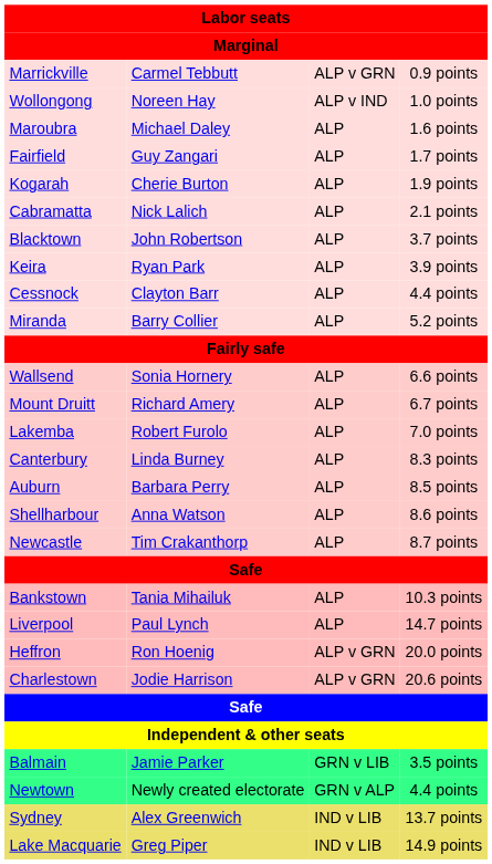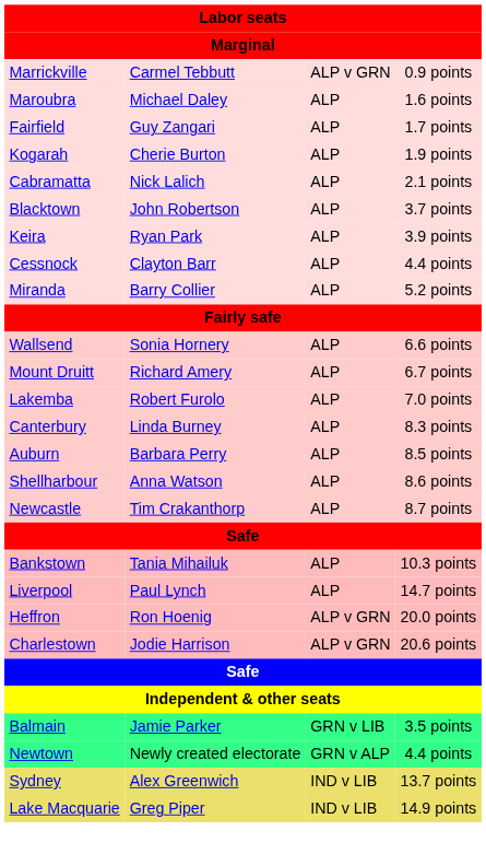 <table class="toccolours" cellpadding="5" cellspacing="0" style="float:left; margin-right:.5em; margin-top:.4em; font-size:90 points;">
 <tr>
 <td colspan="4" style="text-align:center; background:RED;"><span><strong>Labor seats</strong></span></td>
 </tr>
 <tr>
 <td colspan="4" style="text-align:center; background:red;"><span><strong>Marginal</strong></span></td>
 </tr>
 <tr>
 <td style="text-align:left; background:#fdd;"><a href='#'>Marrickville</a></td>
 <td style="text-align:left; background:#fdd;"><a href='#'>Carmel Tebbutt</a></td>
 <td style="text-align:left; background:#fdd;">ALP v GRN</td>
 <td style="text-align:center; background:#fdd;">0.9 points</td>
-</tr>
-<tr>
-<td style="text-align:left; background:#fdd;"><a href='#'>Wollongong</a></td>
-<td style="text-align:left; background:#fdd;"><a href='#'>Noreen Hay</a></td>
-<td style="text-align:left; background:#fdd;">ALP v IND</td>
-<td style="text-align:center; background:#fdd;">1.0 points</td>
 </tr>
 <tr>
 <td style="text-align:left; background:#fdd;"><a href='#'>Maroubra</a></td>
 <td style="text-align:left; background:#fdd;"><a href='#'>Michael Daley</a></td>
 <td style="text-align:left; background:#fdd;">ALP</td>
 <td style="text-align:center; background:#fdd;">1.6 points</td>
 </tr>
 <tr>
 <td style="text-align:left; background:#fdd;"><a href='#'>Fairfield</a></td>
 <td style="text-align:left; background:#fdd;"><a href='#'>Guy Zangari</a></td>
 <td style="text-align:left; background:#fdd;">ALP</td>
 <td style="text-align:center; background:#fdd;">1.7 points</td>
 </tr>
 <tr>
 <td style="text-align:left; background:#fdd;"><a href='#'>Kogarah</a></td>
 <td style="text-align:left; background:#fdd;"><a href='#'>Cherie Burton</a></td>
 <td style="text-align:left; background:#fdd;">ALP</td>
 <td style="text-align:center; background:#fdd;">1.9 points</td>
 </tr>
 <tr>
 <td style="text-align:left; background:#fdd;"><a href='#'>Cabramatta</a></td>
 <td style="text-align:left; background:#fdd;"><a href='#'>Nick Lalich</a></td>
 <td style="text-align:left; background:#fdd;">ALP</td>
 <td style="text-align:center; background:#fdd;">2.1 points</td>
 </tr>
 <tr>
 <td style="text-align:left; background:#fdd;"><a href='#'>Blacktown</a></td>
 <td style="text-align:left; background:#fdd;"><a href='#'>John Robertson</a></td>
 <td style="text-align:left; background:#fdd;">ALP</td>
 <td style="text-align:center; background:#fdd;">3.7 points</td>
 </tr>
 <tr>
 <td style="text-align:left; background:#fdd;"><a href='#'>Keira</a></td>
 <td style="text-align:left; background:#fdd;"><a href='#'>Ryan Park</a></td>
 <td style="text-align:left; background:#fdd;">ALP</td>
 <td style="text-align:center; background:#fdd;">3.9 points</td>
 </tr>
 <tr>
 <td style="text-align:left; background:#fdd;"><a href='#'>Cessnock</a></td>
 <td style="text-align:left; background:#fdd;"><a href='#'>Clayton Barr</a></td>
 <td style="text-align:left; background:#fdd;">ALP</td>
 <td style="text-align:center; background:#fdd;">4.4 points</td>
 </tr>
 <tr>
 <td style="text-align:left; background:#fdd;"><a href='#'>Miranda</a></td>
 <td style="text-align:left; background:#fdd;"><a href='#'>Barry Collier</a></td>
 <td style="text-align:left; background:#fdd;">ALP</td>
 <td style="text-align:center; background:#fdd;">5.2 points</td>
 </tr>
 <tr>
 <td colspan="4" style="text-align:center; background:red;"><span><strong>Fairly safe</strong></span></td>
 </tr>
 <tr>
 <td style="text-align:left; background:#fcc;"><a href='#'>Wallsend</a></td>
 <td style="text-align:left; background:#fcc;"><a href='#'>Sonia Hornery</a></td>
 <td style="text-align:left; background:#fcc;">ALP</td>
 <td style="text-align:center; background:#fcc;">6.6 points</td>
 </tr>
 <tr>
 <td style="text-align:left; background:#fcc;"><a href='#'>Mount Druitt</a></td>
 <td style="text-align:left; background:#fcc;"><a href='#'>Richard Amery</a></td>
 <td style="text-align:left; background:#fcc;">ALP</td>
 <td style="text-align:center; background:#fcc;">6.7 points</td>
 </tr>
 <tr>
 <td style="text-align:left; background:#fcc;"><a href='#'>Lakemba</a></td>
 <td style="text-align:left; background:#fcc;"><a href='#'>Robert Furolo</a></td>
 <td style="text-align:left; background:#fcc;">ALP</td>
 <td style="text-align:center; background:#fcc;">7.0 points</td>
 </tr>
 <tr>
 <td style="text-align:left; background:#fcc;"><a href='#'>Canterbury</a></td>
 <td style="text-align:left; background:#fcc;"><a href='#'>Linda Burney</a></td>
 <td style="text-align:left; background:#fcc;">ALP</td>
 <td style="text-align:center; background:#fcc;">8.3 points</td>
 </tr>
 <tr>
 <td style="text-align:left; background:#fcc;"><a href='#'>Auburn</a></td>
 <td style="text-align:left; background:#fcc;"><a href='#'>Barbara Perry</a></td>
 <td style="text-align:left; background:#fcc;">ALP</td>
 <td style="text-align:center; background:#fcc;">8.5 points</td>
 </tr>
 <tr>
 <td style="text-align:left; background:#fcc;"><a href='#'>Shellharbour</a></td>
 <td style="text-align:left; background:#fcc;"><a href='#'>Anna Watson</a></td>
 <td style="text-align:left; background:#fcc;">ALP</td>
 <td style="text-align:center; background:#fcc;">8.6 points</td>
 </tr>
 <tr>
 <td style="text-align:left; background:#fcc;"><a href='#'>Newcastle</a></td>
 <td style="text-align:left; background:#fcc;"><a href='#'>Tim Crakanthorp</a></td>
 <td style="text-align:left; background:#fcc;">ALP</td>
 <td style="text-align:center; background:#fcc;">8.7 points</td>
 </tr>
 <tr>
 <td colspan="4" style="text-align:center; background:red;"><span><strong>Safe</strong></span></td>
 </tr>
 <tr>
 <td style="text-align:left; background:#fbb;"><a href='#'>Bankstown</a></td>
 <td style="text-align:left; background:#fbb;"><a href='#'>Tania Mihailuk</a></td>
 <td style="text-align:left; background:#fbb;">ALP</td>
 <td style="text-align:center; background:#fbb;">10.3 points</td>
 </tr>
 <tr>
 <td style="text-align:left; background:#fbb;"><a href='#'>Liverpool</a></td>
 <td style="text-align:left; background:#fbb;"><a href='#'>Paul Lynch</a></td>
 <td style="text-align:left; background:#fbb;">ALP</td>
 <td style="text-align:center; background:#fbb;">14.7 points</td>
 </tr>
 <tr>
 <td style="text-align:left; background:#fbb;"><a href='#'>Heffron</a></td>
 <td style="text-align:left; background:#fbb;"><a href='#'>Ron Hoenig</a></td>
 <td style="text-align:left; background:#fbb;">ALP v GRN</td>
 <td style="text-align:center; background:#fbb;">20.0 points</td>
 </tr>
 <tr>
 <td style="text-align:left; background:#fbb;"><a href='#'>Charlestown</a></td>
 <td style="text-align:left; background:#fbb;"><a href='#'>Jodie Harrison</a></td>
 <td style="text-align:left; background:#fbb;">ALP v GRN</td>
 <td style="text-align:center; background:#fbb;">20.6 points</td>
 </tr>
 <tr>
 <td colspan="4" style="text-align:center; background:blue; color:white;"><strong>Safe</strong></td>
 </tr>
 <tr>
 <td colspan="4" style="text-align:center; background:yellow;"><strong>Independent & other seats</strong></td>
 </tr>
 <tr>
 <td align="left" bgcolor="33FF88"><a href='#'>Balmain</a></td>
 <td align="left" bgcolor="33FF88"><a href='#'>Jamie Parker</a></td>
 <td align="left" bgcolor="33FF88">GRN v LIB</td>
 <td align="center" bgcolor="33FF88">3.5 points</td>
 </tr>
 <tr>
 <td align="left" bgcolor="33FF88"><a href='#'>Newtown</a></td>
 <td align="left" bgcolor="33FF88">Newly created electorate</td>
 <td align="left" bgcolor="33FF88">GRN v ALP</td>
 <td align="center" bgcolor="33FF88">4.4 points</td>
 </tr>
 <tr>
 <td style="text-align:left; background:#ebe06c;"><a href='#'>Sydney</a></td>
 <td style="text-align:left; background:#ebe06c;"><a href='#'>Alex Greenwich</a></td>
 <td style="text-align:left; background:#ebe06c;">IND v LIB</td>
 <td style="text-align:center; background:#ebe06c;">13.7 points</td>
 </tr>
 <tr>
 <td style="text-align:left; background:#ebe06c;"><a href='#'>Lake Macquarie</a></td>
 <td style="text-align:left; background:#ebe06c;"><a href='#'>Greg Piper</a></td>
 <td style="text-align:left; background:#ebe06c;">IND v LIB</td>
 <td style="text-align:center; background:#ebe06c;">14.9 points</td>
 </tr>
 </table>
